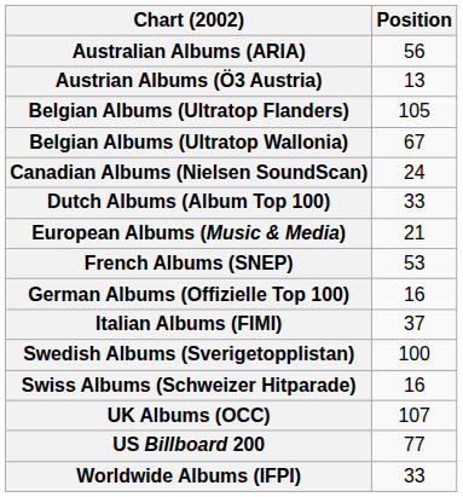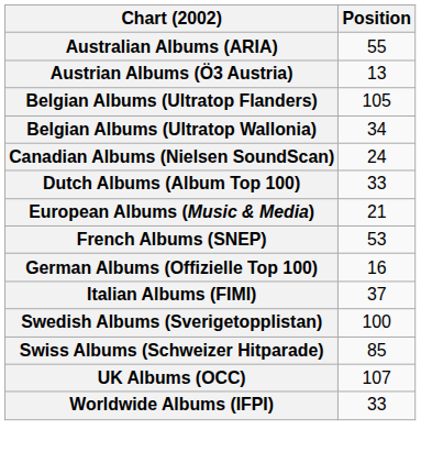 <table class="wikitable sortable plainrowheaders" style="text-align:center">
 <tr>
 <th scope="col">Chart (2002)</th>
 <th scope="col">Position</th>
 </tr>
 <tr>
 <th scope="row">Australian Albums (ARIA)</th>
-<td>56</td>
+<td>55</td>
 </tr>
 <tr>
 <th scope="row">Austrian Albums (Ö3 Austria)</th>
 <td>13</td>
 </tr>
 <tr>
 <th scope="row">Belgian Albums (Ultratop Flanders)</th>
 <td>105</td>
 </tr>
 <tr>
 <th scope="row">Belgian Albums (Ultratop Wallonia)</th>
-<td>67</td>
+<td>34</td>
 </tr>
 <tr>
 <th scope="row">Canadian Albums (Nielsen SoundScan)</th>
 <td>24</td>
 </tr>
 <tr>
 <th scope="row">Dutch Albums (Album Top 100)</th>
 <td>33</td>
 </tr>
 <tr>
 <th scope="row">European Albums (<em>Music & Media</em>)</th>
 <td>21</td>
 </tr>
 <tr>
 <th scope="row">French Albums (SNEP)</th>
 <td>53</td>
 </tr>
 <tr>
 <th scope="row">German Albums (Offizielle Top 100)</th>
 <td>16</td>
 </tr>
 <tr>
 <th scope="row">Italian Albums (FIMI)</th>
 <td>37</td>
 </tr>
 <tr>
 <th scope="row">Swedish Albums (Sverigetopplistan)</th>
 <td>100</td>
 </tr>
 <tr>
 <th scope="row">Swiss Albums (Schweizer Hitparade)</th>
-<td>16</td>
+<td>85</td>
 </tr>
 <tr>
 <th scope="row">UK Albums (OCC)</th>
 <td>107</td>
 </tr>
 <tr>
-<th scope="row">US <em>Billboard</em> 200</th>
-<td>77</td>
-</tr>
-<tr>
 <th scope="row">Worldwide Albums (IFPI)</th>
 <td>33</td>
 </tr>
 </table>
